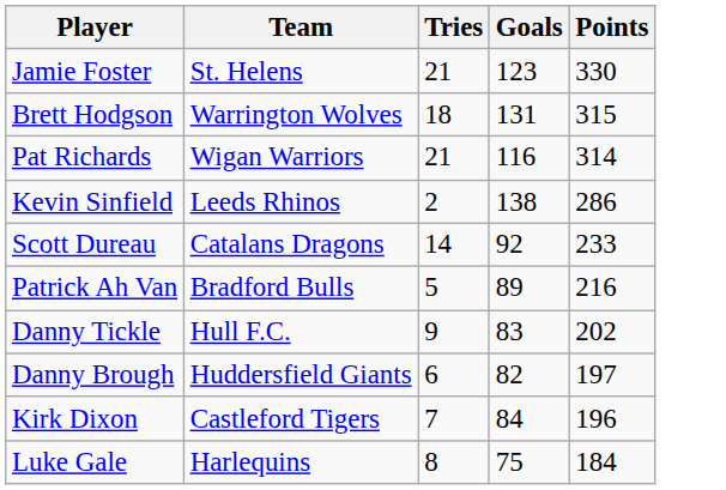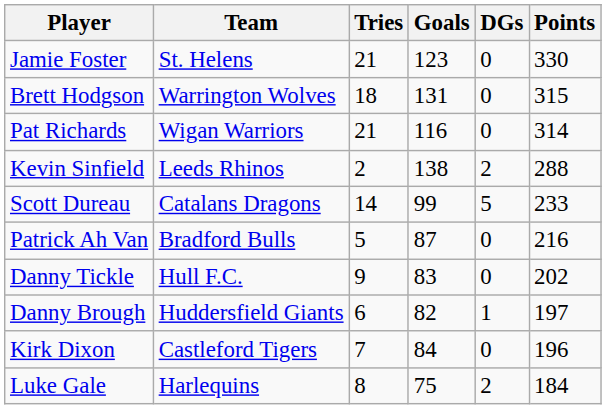 <table class="wikitable" style="text-align:centre;">
 <tr>
 <th>Player</th>
 <th>Team</th>
 <th>Tries</th>
 <th>Goals</th>
+<th>DGs</th>
 <th>Points</th>
 </tr>
 <tr>
 <td><a href='#'>Jamie Foster</a></td>
 <td><a href='#'>St. Helens</a></td>
 <td>21</td>
 <td>123</td>
+<td>0</td>
 <td>330</td>
 </tr>
 <tr>
 <td><a href='#'>Brett Hodgson</a></td>
 <td><a href='#'>Warrington Wolves</a></td>
 <td>18</td>
 <td>131</td>
+<td>0</td>
 <td>315</td>
 </tr>
 <tr>
 <td><a href='#'>Pat Richards</a></td>
 <td><a href='#'>Wigan Warriors</a></td>
 <td>21</td>
 <td>116</td>
+<td>0</td>
 <td>314</td>
 </tr>
 <tr>
 <td><a href='#'>Kevin Sinfield</a></td>
 <td><a href='#'>Leeds Rhinos</a></td>
 <td>2</td>
 <td>138</td>
-<td>286</td>
+<td>2</td>
+<td>288</td>
 </tr>
 <tr>
 <td><a href='#'>Scott Dureau</a></td>
 <td><a href='#'>Catalans Dragons</a></td>
 <td>14</td>
-<td>92</td>
+<td>99</td>
+<td>5</td>
 <td>233</td>
 </tr>
 <tr>
 <td><a href='#'>Patrick Ah Van</a></td>
 <td><a href='#'>Bradford Bulls</a></td>
 <td>5</td>
-<td>89</td>
+<td>87</td>
+<td>0</td>
 <td>216</td>
 </tr>
 <tr>
 <td><a href='#'>Danny Tickle</a></td>
 <td><a href='#'>Hull F.C.</a></td>
 <td>9</td>
 <td>83</td>
+<td>0</td>
 <td>202</td>
 </tr>
 <tr>
 <td><a href='#'>Danny Brough</a></td>
 <td><a href='#'>Huddersfield Giants</a></td>
 <td>6</td>
 <td>82</td>
+<td>1</td>
 <td>197</td>
 </tr>
 <tr>
 <td><a href='#'>Kirk Dixon</a></td>
 <td><a href='#'>Castleford Tigers</a></td>
 <td>7</td>
 <td>84</td>
+<td>0</td>
 <td>196</td>
 </tr>
 <tr>
 <td><a href='#'>Luke Gale</a></td>
 <td><a href='#'>Harlequins</a></td>
 <td>8</td>
 <td>75</td>
+<td>2</td>
 <td>184</td>
 </tr>
 </table>
